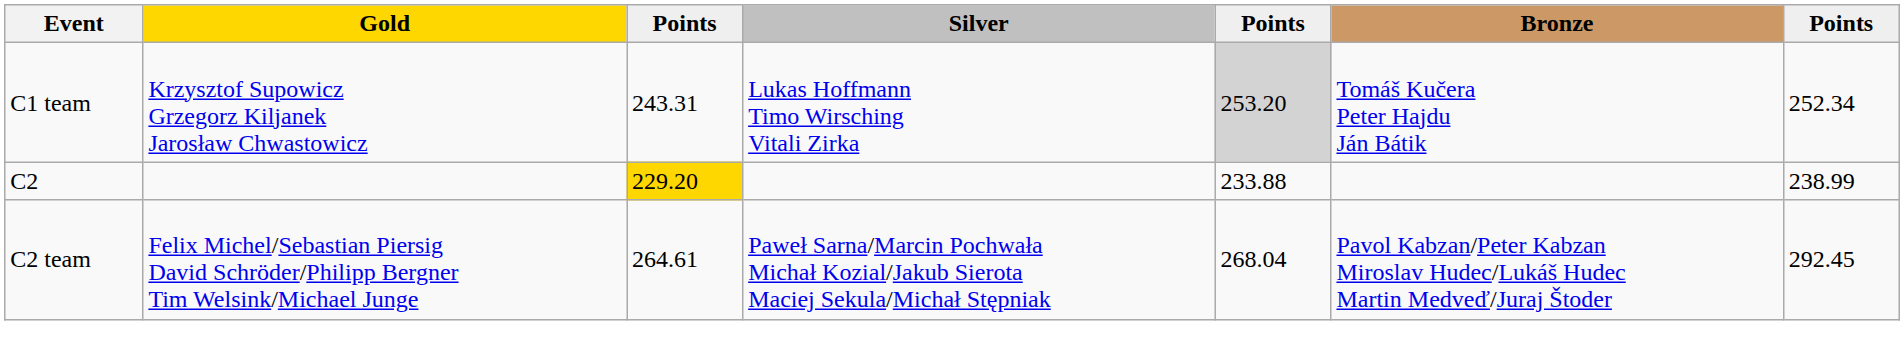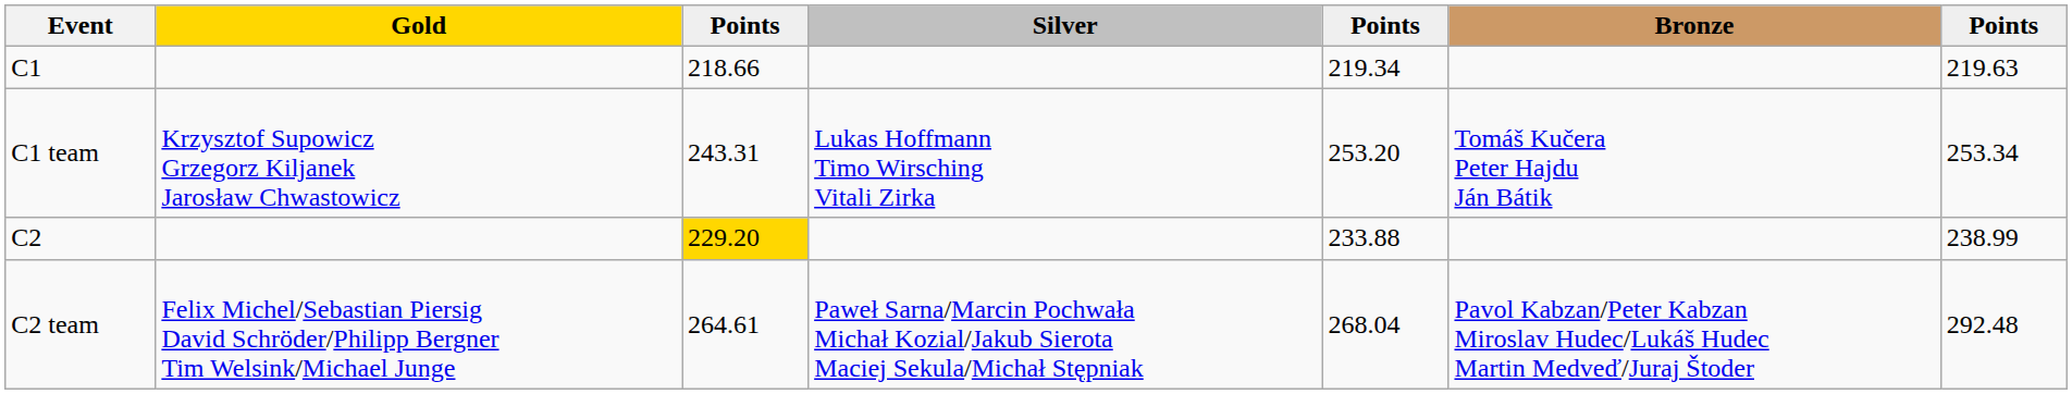 <table class="wikitable" width=100%>
 <tr>
 <th>Event</th>
 <td align=center bgcolor="gold"><strong>Gold</strong></td>
 <td align=center bgcolor="EFEFEF"><strong>Points</strong></td>
 <td align=center bgcolor="silver"><strong>Silver</strong></td>
 <td align=center bgcolor="EFEFEF"><strong>Points</strong></td>
 <td align=center bgcolor="CC9966"><strong>Bronze</strong></td>
 <td align=center bgcolor="EFEFEF"><strong>Points</strong></td>
 </tr>
 <tr>
+<td>C1</td>
+<td></td>
+<td>218.66</td>
+<td></td>
+<td>219.34</td>
+<td></td>
+<td>219.63</td>
+</tr>
+<tr>
 <td>C1 team</td>
 <td><br><a href='#'>Krzysztof Supowicz</a><br><a href='#'>Grzegorz Kiljanek</a><br><a href='#'>Jarosław Chwastowicz</a></td>
 <td>243.31</td>
 <td><br><a href='#'>Lukas Hoffmann</a><br><a href='#'>Timo Wirsching</a><br><a href='#'>Vitali Zirka</a></td>
-<td style="background: lightgrey;">253.20</td>
+<td>253.20</td>
 <td><br><a href='#'>Tomáš Kučera</a><br><a href='#'>Peter Hajdu</a><br><a href='#'>Ján Bátik</a></td>
-<td>252.34</td>
+<td>253.34</td>
 </tr>
 <tr>
 <td>C2</td>
 <td></td>
 <td style="background: gold;">229.20</td>
 <td></td>
 <td>233.88</td>
 <td></td>
 <td>238.99</td>
 </tr>
 <tr>
 <td>C2 team</td>
 <td><br><a href='#'>Felix Michel</a>/<a href='#'>Sebastian Piersig</a><br><a href='#'>David Schröder</a>/<a href='#'>Philipp Bergner</a><br><a href='#'>Tim Welsink</a>/<a href='#'>Michael Junge</a></td>
 <td>264.61</td>
 <td><br><a href='#'>Paweł Sarna</a>/<a href='#'>Marcin Pochwała</a><br><a href='#'>Michał Kozial</a>/<a href='#'>Jakub Sierota</a><br><a href='#'>Maciej Sekula</a>/<a href='#'>Michał Stępniak</a></td>
 <td>268.04</td>
 <td><br><a href='#'>Pavol Kabzan</a>/<a href='#'>Peter Kabzan</a><br><a href='#'>Miroslav Hudec</a>/<a href='#'>Lukáš Hudec</a><br><a href='#'>Martin Medveď</a>/<a href='#'>Juraj Štoder</a></td>
-<td>292.45</td>
+<td>292.48</td>
 </tr>
 </table>
